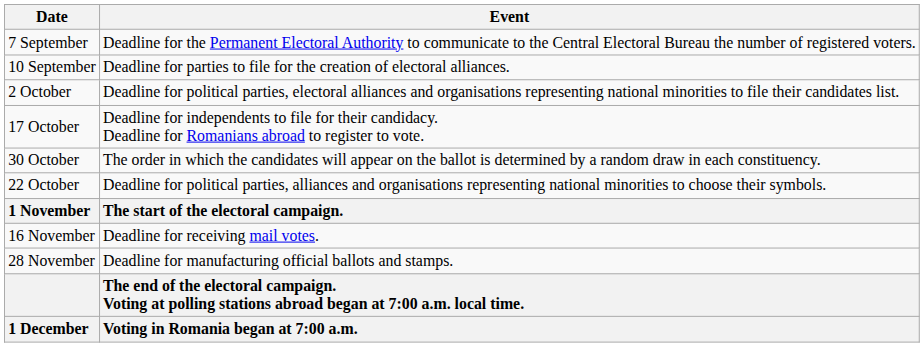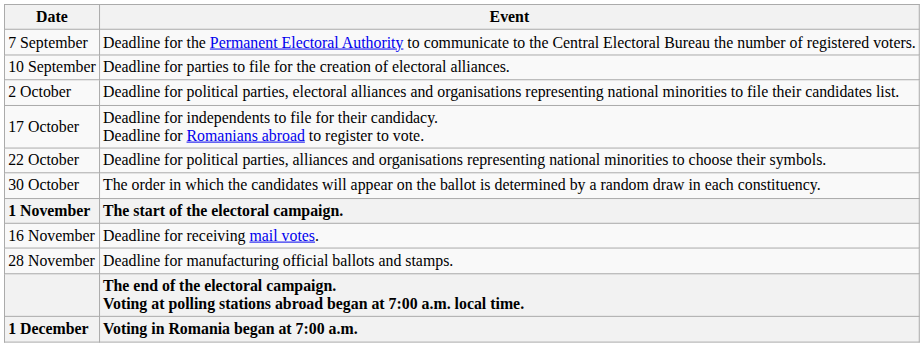 <table class="wikitable">
 <tr>
 <th>Date</th>
 <th>Event</th>
 </tr>
 <tr>
 <td>7 September</td>
 <td>Deadline for the <a href='#'>Permanent Electoral Authority</a> to communicate to the Central Electoral Bureau the number of registered voters.</td>
 </tr>
 <tr>
 <td>10 September</td>
 <td>Deadline for parties to file for the creation of electoral alliances.</td>
 </tr>
 <tr>
 <td>2 October</td>
 <td>Deadline for political parties, electoral alliances and organisations representing national minorities to file their candidates list.</td>
 </tr>
 <tr>
 <td>17 October</td>
 <td>Deadline for independents to file for their candidacy.<br>Deadline for <a href='#'>Romanians abroad</a> to register to vote.</td>
 </tr>
 <tr>
+<td>22 October</td>
+<td>Deadline for political parties, alliances and organisations representing national minorities to choose their symbols.</td>
+</tr>
+<tr>
 <td>30 October</td>
 <td>The order in which the candidates will appear on the ballot is determined by a random draw in each constituency.</td>
-</tr>
-<tr>
-<td>22 October</td>
-<td>Deadline for political parties, alliances and organisations representing national minorities to choose their symbols.</td>
 </tr>
 <tr>
 <th style="text-align: left;">1 November</th>
 <th style="text-align: left;">The start of the electoral campaign.</th>
 </tr>
 <tr>
 <td>16 November</td>
 <td>Deadline for receiving <a href='#'>mail votes</a>.</td>
 </tr>
 <tr>
 <td>28 November</td>
 <td>Deadline for manufacturing official ballots and stamps.</td>
 </tr>
 <tr>
 <th style="text-align: left;"></th>
 <th style="text-align: left;">The end of the electoral campaign.<br>Voting at polling stations abroad began at 7:00 a.m. local time.</th>
 </tr>
 <tr>
 <th style="text-align: left;">1 December</th>
 <th style="text-align: left;">Voting in Romania began at 7:00 a.m.</th>
 </tr>
 </table>
